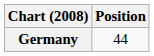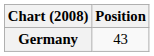 <table class="wikitable plainrowheaders">
 <tr>
 <th scope="col">Chart (2008)</th>
 <th scope="col">Position</th>
 </tr>
 <tr>
 <th scope="row">Germany</th>
-<td style="text-align:center;">44</td>
+<td style="text-align:center;">43</td>
 </tr>
 </table>
